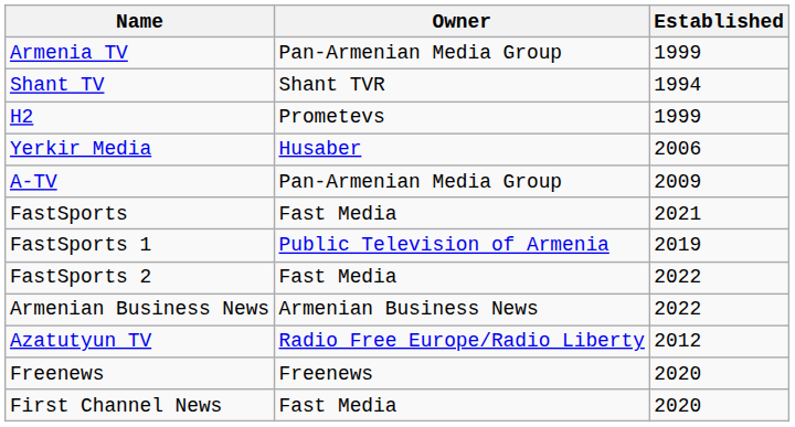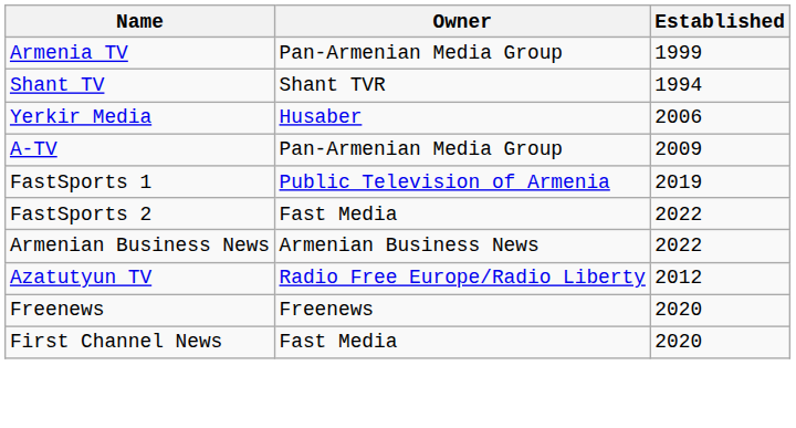 <table class="wikitable" border="1" class="wikitable sortable">
 <tr>
 <th>Name</th>
 <th>Owner</th>
 <th>Established</th>
 </tr>
 <tr>
 <td><a href='#'>Armenia TV</a></td>
 <td>Pan-Armenian Media Group</td>
 <td>1999</td>
 </tr>
 <tr>
 <td><a href='#'>Shant TV</a></td>
 <td>Shant TVR</td>
 <td>1994</td>
 </tr>
 <tr>
-<td><a href='#'>H2</a></td>
-<td>Prometevs</td>
-<td>1999</td>
-</tr>
-<tr>
 <td><a href='#'>Yerkir Media</a></td>
 <td><a href='#'>Husaber</a></td>
 <td>2006</td>
 </tr>
 <tr>
 <td><a href='#'>A-TV</a></td>
 <td>Pan-Armenian Media Group</td>
 <td>2009</td>
-</tr>
-<tr>
-<td>FastSports</td>
-<td>Fast Media</td>
-<td>2021</td>
 </tr>
 <tr>
 <td>FastSports 1</td>
 <td><a href='#'>Public Television of Armenia</a></td>
 <td>2019</td>
 </tr>
 <tr>
 <td>FastSports 2</td>
 <td>Fast Media</td>
 <td>2022</td>
 </tr>
 <tr>
 <td>Armenian Business News</td>
 <td>Armenian Business News</td>
 <td>2022</td>
 </tr>
 <tr>
 <td><a href='#'>Azatutyun TV</a></td>
 <td><a href='#'>Radio Free Europe/Radio Liberty</a></td>
 <td>2012</td>
 </tr>
 <tr>
 <td>Freenews</td>
 <td>Freenews</td>
 <td>2020</td>
 </tr>
 <tr>
 <td>First Channel News</td>
 <td>Fast Media</td>
 <td>2020</td>
 </tr>
 </table>
